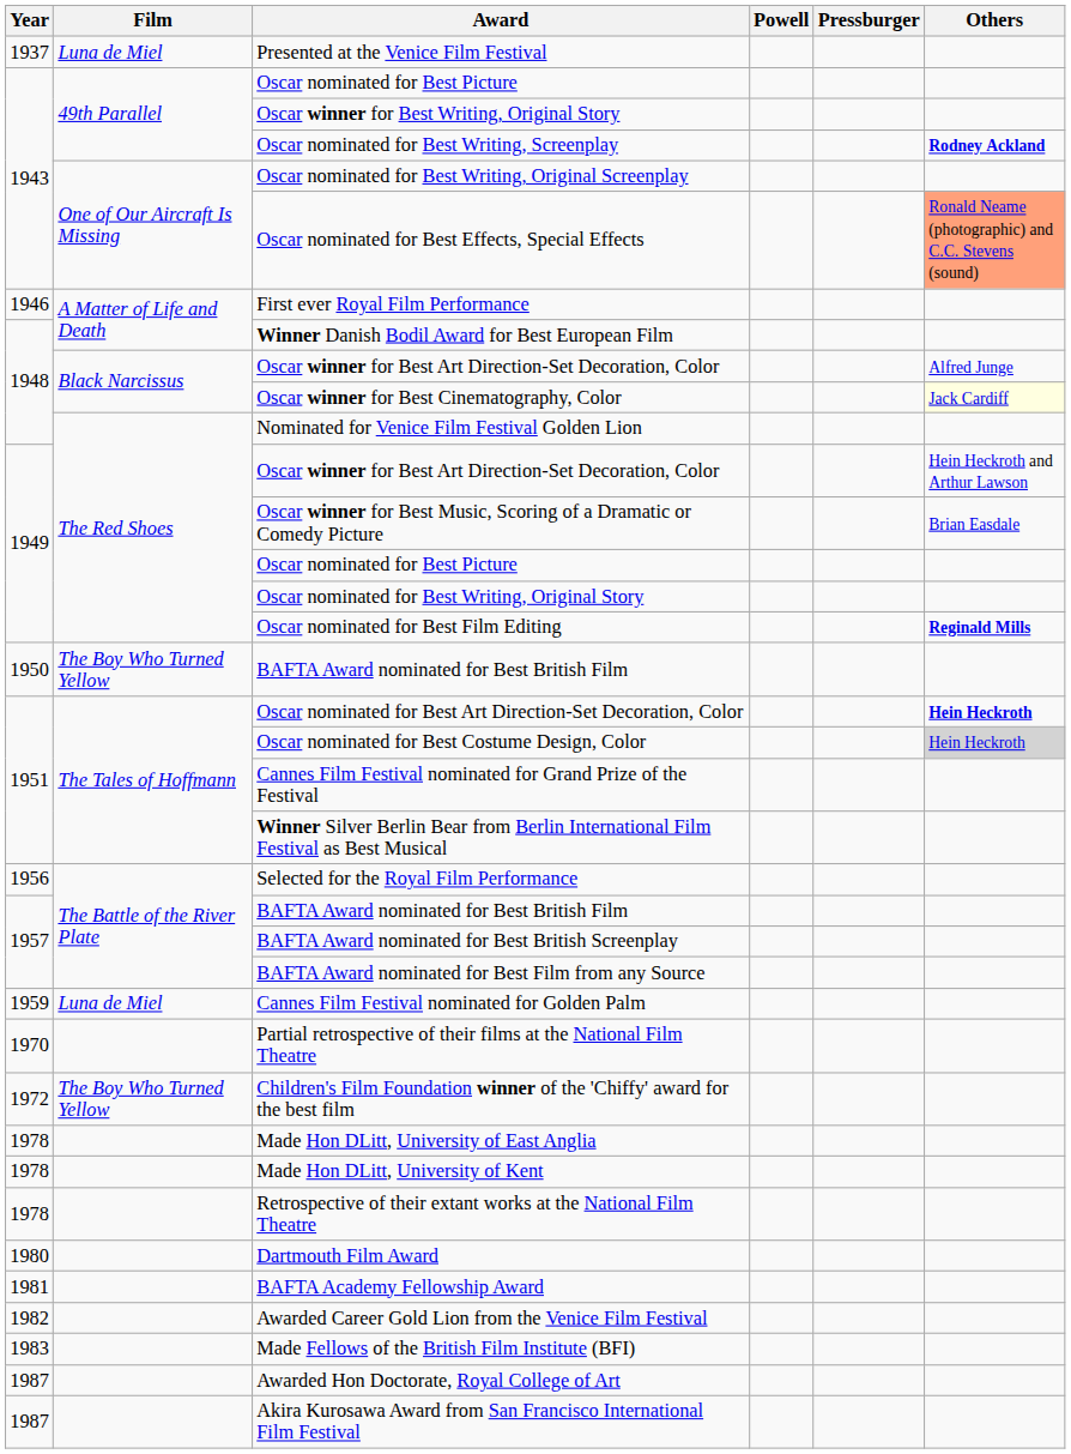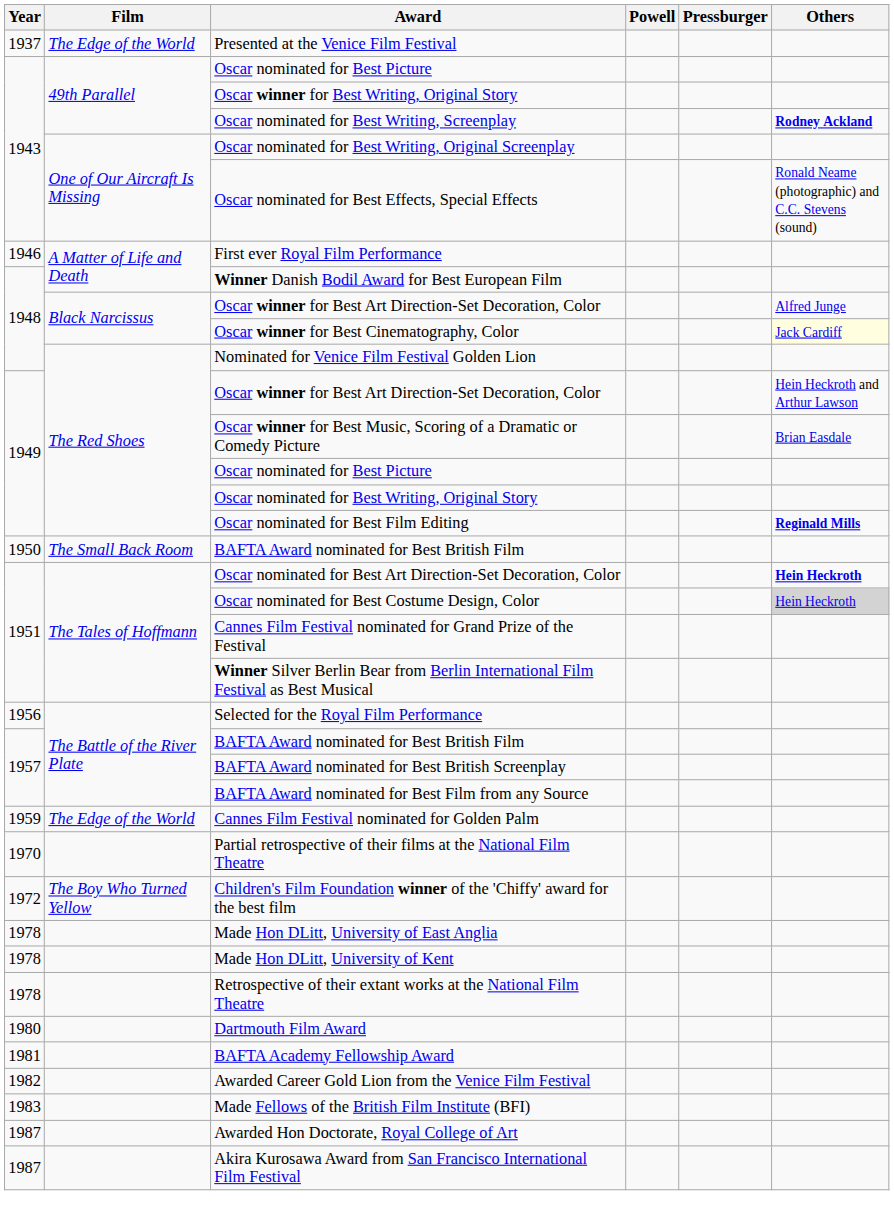 <table class="wikitable">
 <tr>
 <th><strong>Year</strong></th>
 <th><strong>Film</strong></th>
 <th><strong>Award</strong></th>
 <th><strong>Powell</strong></th>
 <th><strong>Pressburger</strong></th>
 <th><strong>Others</strong></th>
 </tr>
 <tr>
 <td>1937</td>
-<td><em><a href='#'>Luna de Miel</a></em></td>
+<td><em><a href='#'>The Edge of the World</a></em></td>
 <td>Presented at the <a href='#'>Venice Film Festival</a></td>
 <td></td>
 <td></td>
 <td></td>
 </tr>
 <tr>
 <td rowspan=5>1943</td>
 <td rowspan=3><em><a href='#'>49th Parallel</a></em></td>
 <td><a href='#'>Oscar</a> nominated for <a href='#'>Best Picture</a></td>
 <td></td>
 <td></td>
 <td></td>
 </tr>
 <tr>
 <td><a href='#'>Oscar</a> <strong>winner</strong> for <a href='#'>Best Writing, Original Story</a></td>
 <td></td>
 <td></td>
 <td></td>
 </tr>
 <tr>
 <td><a href='#'>Oscar</a> nominated for <a href='#'>Best Writing, Screenplay</a></td>
 <td></td>
 <td></td>
 <td><strong><small><a href='#'>Rodney Ackland</a></small></strong></td>
 </tr>
 <tr>
 <td rowspan=2><em><a href='#'>One of Our Aircraft Is Missing</a></em></td>
 <td><a href='#'>Oscar</a> nominated for <a href='#'>Best Writing, Original Screenplay</a></td>
 <td></td>
 <td></td>
 <td></td>
 </tr>
 <tr>
 <td><a href='#'>Oscar</a> nominated for Best Effects, Special Effects</td>
 <td></td>
 <td></td>
-<td style="background: lightsalmon;"><small><a href='#'>Ronald Neame</a><br>(photographic) and<br><a href='#'>C.C. Stevens</a> (sound)</small></td>
+<td><small><a href='#'>Ronald Neame</a><br>(photographic) and<br><a href='#'>C.C. Stevens</a> (sound)</small></td>
 </tr>
 <tr>
 <td>1946</td>
 <td rowspan=2><em><a href='#'>A Matter of Life and Death</a></em></td>
 <td>First ever <a href='#'>Royal Film Performance</a></td>
 <td></td>
 <td></td>
 <td></td>
 </tr>
 <tr>
 <td rowspan=4>1948</td>
 <td><strong>Winner</strong> Danish <a href='#'>Bodil Award</a> for Best European Film</td>
 <td></td>
 <td></td>
 <td></td>
 </tr>
 <tr>
 <td rowspan=2><em><a href='#'>Black Narcissus</a></em></td>
 <td><a href='#'>Oscar</a> <strong>winner</strong> for Best Art Direction-Set Decoration, Color</td>
 <td></td>
 <td></td>
 <td><small><a href='#'>Alfred Junge</a></small></td>
 </tr>
 <tr>
 <td><a href='#'>Oscar</a> <strong>winner</strong> for Best Cinematography, Color</td>
 <td></td>
 <td></td>
 <td style="background: lightyellow;"><small><a href='#'>Jack Cardiff</a></small></td>
 </tr>
 <tr>
 <td rowspan=6><em><a href='#'>The Red Shoes</a></em></td>
 <td>Nominated for <a href='#'>Venice Film Festival</a> Golden Lion</td>
 <td></td>
 <td></td>
 <td></td>
 </tr>
 <tr>
 <td rowspan=5>1949</td>
 <td><a href='#'>Oscar</a> <strong>winner</strong> for Best Art Direction-Set Decoration, Color</td>
 <td></td>
 <td></td>
 <td><small><a href='#'>Hein Heckroth</a> and<br><a href='#'>Arthur Lawson</a></small></td>
 </tr>
 <tr>
 <td><a href='#'>Oscar</a> <strong>winner</strong> for Best Music, Scoring of a Dramatic or Comedy Picture</td>
 <td></td>
 <td></td>
 <td><small><a href='#'>Brian Easdale</a></small></td>
 </tr>
 <tr>
 <td><a href='#'>Oscar</a> nominated for <a href='#'>Best Picture</a></td>
 <td></td>
 <td></td>
 <td></td>
 </tr>
 <tr>
 <td><a href='#'>Oscar</a> nominated for <a href='#'>Best Writing, Original Story</a></td>
 <td></td>
 <td></td>
 <td></td>
 </tr>
 <tr>
 <td><a href='#'>Oscar</a> nominated for Best Film Editing</td>
 <td></td>
 <td></td>
 <td><strong><small><a href='#'>Reginald Mills</a></small></strong></td>
 </tr>
 <tr>
 <td>1950</td>
-<td><em><a href='#'>The Boy Who Turned Yellow</a></em></td>
+<td><em><a href='#'>The Small Back Room</a></em></td>
 <td><a href='#'>BAFTA Award</a> nominated for Best British Film</td>
 <td></td>
 <td></td>
 <td></td>
 </tr>
 <tr>
 <td rowspan=4>1951</td>
 <td rowspan=4><em><a href='#'>The Tales of Hoffmann</a></em></td>
 <td><a href='#'>Oscar</a> nominated for Best Art Direction-Set Decoration, Color</td>
 <td></td>
 <td></td>
 <td><strong><small><a href='#'>Hein Heckroth</a></small></strong></td>
 </tr>
 <tr>
 <td><a href='#'>Oscar</a> nominated for Best Costume Design, Color</td>
 <td></td>
 <td></td>
 <td style="background: lightgrey;"><small><a href='#'>Hein Heckroth</a></small></td>
 </tr>
 <tr>
 <td><a href='#'>Cannes Film Festival</a> nominated for Grand Prize of the Festival</td>
 <td></td>
 <td></td>
 <td></td>
 </tr>
 <tr>
 <td><strong>Winner</strong> Silver Berlin Bear from <a href='#'>Berlin International Film Festival</a> as Best Musical</td>
 <td></td>
 <td></td>
 <td></td>
 </tr>
 <tr>
 <td>1956</td>
 <td rowspan=4><em><a href='#'>The Battle of the River Plate</a></em></td>
 <td>Selected for the <a href='#'>Royal Film Performance</a></td>
 <td></td>
 <td></td>
 <td></td>
 </tr>
 <tr>
 <td rowspan=3>1957</td>
 <td><a href='#'>BAFTA Award</a> nominated for Best British Film</td>
 <td></td>
 <td></td>
 <td></td>
 </tr>
 <tr>
 <td><a href='#'>BAFTA Award</a> nominated for Best British Screenplay</td>
 <td></td>
 <td></td>
 <td></td>
 </tr>
 <tr>
 <td><a href='#'>BAFTA Award</a> nominated for Best Film from any Source</td>
 <td></td>
 <td></td>
 <td></td>
 </tr>
 <tr>
 <td>1959</td>
-<td><em><a href='#'>Luna de Miel</a></em></td>
+<td><em><a href='#'>The Edge of the World</a></em></td>
 <td><a href='#'>Cannes Film Festival</a> nominated for Golden Palm</td>
 <td></td>
 <td></td>
 <td></td>
 </tr>
 <tr>
 <td>1970</td>
 <td></td>
 <td>Partial retrospective of their films at the <a href='#'>National Film Theatre</a></td>
 <td></td>
 <td></td>
 <td></td>
 </tr>
 <tr>
 <td>1972</td>
 <td><em><a href='#'>The Boy Who Turned Yellow</a></em></td>
 <td><a href='#'>Children's Film Foundation</a> <strong>winner</strong> of the 'Chiffy' award for the best film</td>
 <td></td>
 <td></td>
 <td></td>
 </tr>
 <tr>
 <td>1978</td>
 <td></td>
 <td>Made <a href='#'>Hon DLitt</a>, <a href='#'>University of East Anglia</a></td>
 <td></td>
 <td></td>
 <td></td>
 </tr>
 <tr>
 <td>1978</td>
 <td></td>
 <td>Made <a href='#'>Hon DLitt</a>, <a href='#'>University of Kent</a></td>
 <td></td>
 <td></td>
 <td></td>
 </tr>
 <tr>
 <td>1978</td>
 <td></td>
 <td>Retrospective of their extant works at the <a href='#'>National Film Theatre</a></td>
 <td></td>
 <td></td>
 <td></td>
 </tr>
 <tr>
 <td>1980</td>
 <td></td>
 <td><a href='#'>Dartmouth Film Award</a></td>
 <td></td>
 <td></td>
 <td></td>
 </tr>
 <tr>
 <td>1981</td>
 <td></td>
 <td><a href='#'>BAFTA Academy Fellowship Award</a></td>
 <td></td>
 <td></td>
 <td></td>
 </tr>
 <tr>
 <td>1982</td>
 <td></td>
 <td>Awarded Career Gold Lion from the <a href='#'>Venice Film Festival</a></td>
 <td></td>
 <td></td>
 <td></td>
 </tr>
 <tr>
 <td>1983</td>
 <td></td>
 <td>Made <a href='#'>Fellows</a> of the <a href='#'>British Film Institute</a> (BFI)</td>
 <td></td>
 <td></td>
 <td></td>
 </tr>
 <tr>
 <td>1987</td>
 <td></td>
 <td>Awarded Hon Doctorate, <a href='#'>Royal College of Art</a></td>
 <td></td>
 <td></td>
 <td></td>
 </tr>
 <tr>
 <td>1987</td>
 <td></td>
 <td>Akira Kurosawa Award from <a href='#'>San Francisco International Film Festival</a></td>
 <td></td>
 <td></td>
 <td></td>
 </tr>
 </table>
